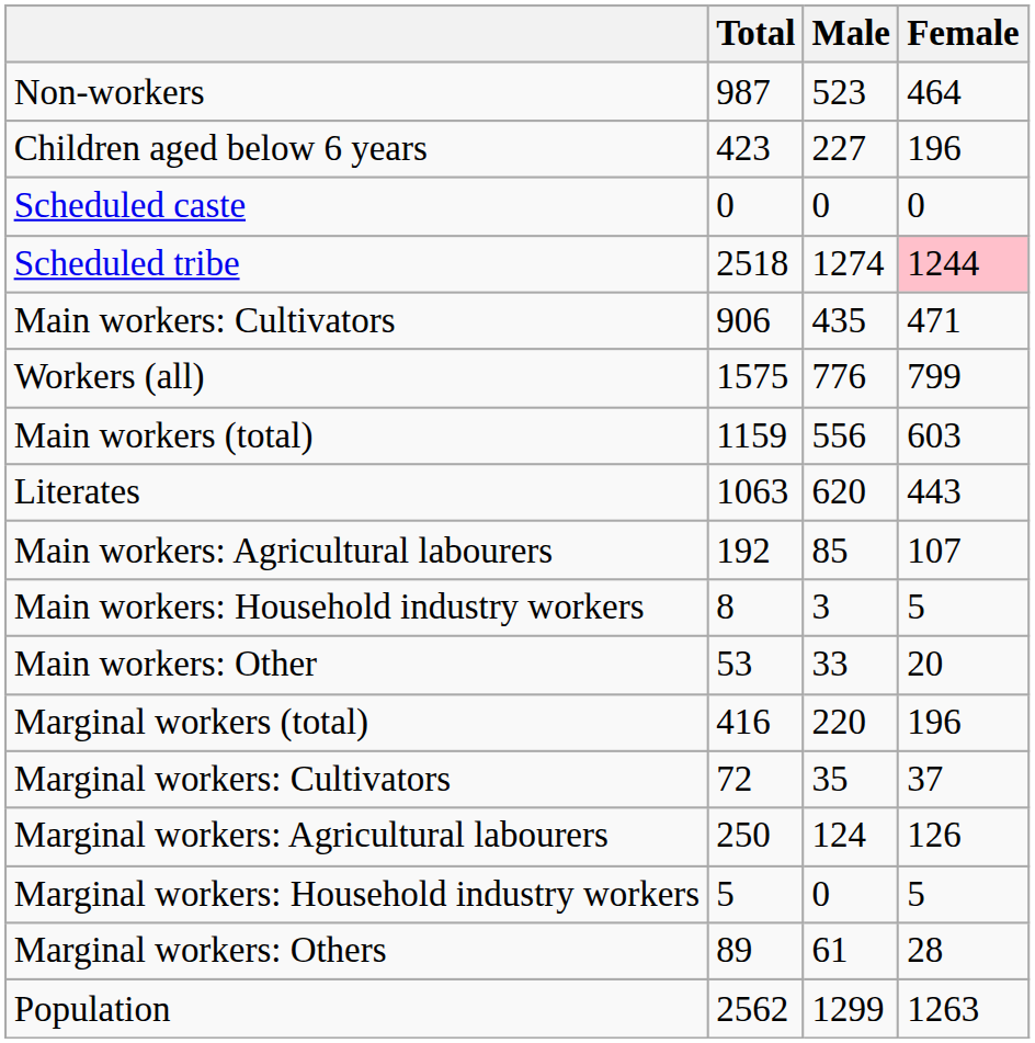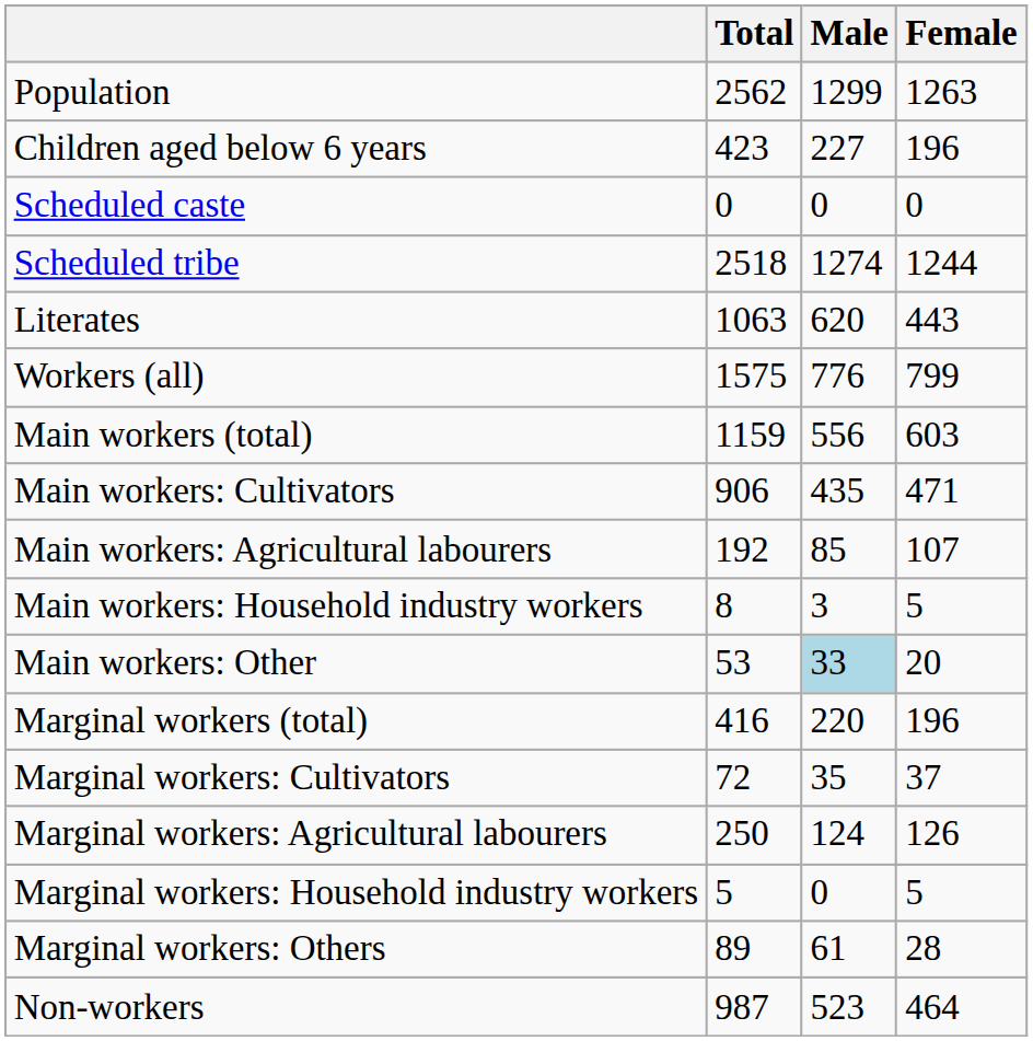 <table class="wikitable sortable">
 <tr>
 <th></th>
 <th>Total</th>
 <th>Male</th>
 <th>Female</th>
 </tr>
 <tr>
-<td>Non-workers</td>
-<td>987</td>
-<td>523</td>
-<td>464</td>
+<td>Population</td>
+<td>2562</td>
+<td>1299</td>
+<td>1263</td>
 </tr>
 <tr>
 <td>Children aged below 6 years</td>
 <td>423</td>
 <td>227</td>
 <td>196</td>
 </tr>
 <tr>
 <td><a href='#'>Scheduled caste</a></td>
 <td>0</td>
 <td>0</td>
 <td>0</td>
 </tr>
 <tr>
 <td><a href='#'>Scheduled tribe</a></td>
 <td>2518</td>
 <td>1274</td>
-<td style="background: pink;">1244</td>
+<td>1244</td>
 </tr>
 <tr>
-<td>Main workers: Cultivators</td>
-<td>906</td>
-<td>435</td>
-<td>471</td>
+<td>Literates</td>
+<td>1063</td>
+<td>620</td>
+<td>443</td>
 </tr>
 <tr>
 <td>Workers (all)</td>
 <td>1575</td>
 <td>776</td>
 <td>799</td>
 </tr>
 <tr>
 <td>Main workers (total)</td>
 <td>1159</td>
 <td>556</td>
 <td>603</td>
 </tr>
 <tr>
-<td>Literates</td>
-<td>1063</td>
-<td>620</td>
-<td>443</td>
+<td>Main workers: Cultivators</td>
+<td>906</td>
+<td>435</td>
+<td>471</td>
 </tr>
 <tr>
 <td>Main workers: Agricultural labourers</td>
 <td>192</td>
 <td>85</td>
 <td>107</td>
 </tr>
 <tr>
 <td>Main workers: Household industry workers</td>
 <td>8</td>
 <td>3</td>
 <td>5</td>
 </tr>
 <tr>
 <td>Main workers: Other</td>
 <td>53</td>
-<td>33</td>
+<td style="background: lightblue;">33</td>
 <td>20</td>
 </tr>
 <tr>
 <td>Marginal workers (total)</td>
 <td>416</td>
 <td>220</td>
 <td>196</td>
 </tr>
 <tr>
 <td>Marginal workers: Cultivators</td>
 <td>72</td>
 <td>35</td>
 <td>37</td>
 </tr>
 <tr>
 <td>Marginal workers: Agricultural labourers</td>
 <td>250</td>
 <td>124</td>
 <td>126</td>
 </tr>
 <tr>
 <td>Marginal workers: Household industry workers</td>
 <td>5</td>
 <td>0</td>
 <td>5</td>
 </tr>
 <tr>
 <td>Marginal workers: Others</td>
 <td>89</td>
 <td>61</td>
 <td>28</td>
 </tr>
 <tr>
-<td>Population</td>
-<td>2562</td>
-<td>1299</td>
-<td>1263</td>
+<td>Non-workers</td>
+<td>987</td>
+<td>523</td>
+<td>464</td>
 </tr>
 </table>
